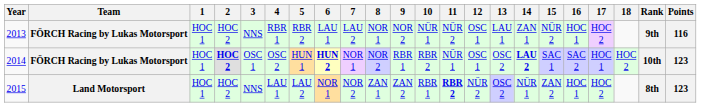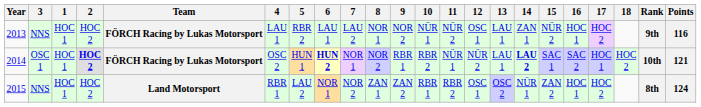 <table class="wikitable" style="text-align:center; font-size:90%">
 <tr>
 <th>Year</th>
-<th>Team</th>
+<th>3</th>
 <th>1</th>
 <th>2</th>
-<th>3</th>
+<th>Team</th>
 <th>4</th>
 <th>5</th>
 <th>6</th>
 <th>7</th>
 <th>8</th>
 <th>9</th>
 <th>10</th>
 <th>11</th>
 <th>12</th>
 <th>13</th>
 <th>14</th>
 <th>15</th>
 <th>16</th>
 <th>17</th>
 <th>18</th>
 <th>Rank</th>
 <th>Points</th>
 </tr>
 <tr>
 <td><a href='#'>2013</a></td>
-<th>FÖRCH Racing by Lukas Motorsport</th>
+<td style="background:#DFFFDF;"><a href='#'>NNS</a><br></td>
 <td style="background:#DFFFDF;"><a href='#'>HOC<br>1</a><br></td>
 <td style="background:#DFFFDF;"><a href='#'>HOC<br>2</a><br></td>
-<td style="background:#DFFFDF;"><a href='#'>NNS</a><br></td>
-<td style="background:#DFFFDF;"><a href='#'>RBR<br>1</a><br></td>
+<th>FÖRCH Racing by Lukas Motorsport</th>
+<td style="background:#DFFFDF;"><a href='#'>LAU<br>1</a><br></td>
 <td style="background:#DFFFDF;"><a href='#'>RBR<br>2</a><br></td>
 <td style="background:#DFFFDF;"><a href='#'>LAU<br>1</a><br></td>
 <td style="background:#DFFFDF;"><a href='#'>LAU<br>2</a><br></td>
 <td style="background:#DFFFDF;"><a href='#'>NOR<br>1</a><br></td>
 <td style="background:#DFFFDF;"><a href='#'>NOR<br>2</a><br></td>
 <td style="background:#DFFFDF;"><a href='#'>NÜR<br>1</a><br></td>
 <td style="background:#DFFFDF;"><a href='#'>NÜR<br>2</a><br></td>
 <td style="background:#DFFFDF;"><a href='#'>OSC<br>1</a><br></td>
 <td style="background:#DFFFDF;"><a href='#'>LAU<br>1</a><br></td>
 <td style="background:#DFFFDF;"><a href='#'>ZAN<br>1</a><br></td>
 <td style="background:#DFFFDF;"><a href='#'>NÜR<br>2</a><br></td>
 <td style="background:#DFFFDF;"><a href='#'>HOC<br>1</a><br></td>
 <td style="background:#EFCFFF;"><a href='#'>HOC<br>2</a><br></td>
 <td></td>
 <th>9th</th>
 <th>116</th>
 </tr>
 <tr>
 <td><a href='#'>2014</a></td>
-<th>FÖRCH Racing by Lukas Motorsport</th>
+<td style="background:#DFFFDF;"><a href='#'>OSC<br>1</a><br></td>
 <td style="background:#DFFFDF;"><a href='#'>HOC<br>1</a><br></td>
 <td style="background:#DFDFDF;"><strong><a href='#'>HOC<br>2</a><br></strong></td>
-<td style="background:#DFFFDF;"><a href='#'>OSC<br>1</a><br></td>
+<th>FÖRCH Racing by Lukas Motorsport</th>
 <td style="background:#DFFFDF;"><a href='#'>OSC<br>2</a><br></td>
 <td style="background:#FFDF9F;"><a href='#'>HUN<br>1</a><br></td>
 <td style="background:#FFFFBF;"><strong><a href='#'>HUN<br>2</a><br></strong></td>
 <td style="background:#EFCFFF;"><a href='#'>NOR<br>1</a><br></td>
 <td style="background:#CFCFFF;"><a href='#'>NOR<br>2</a><br></td>
 <td style="background:#DFFFDF;"><a href='#'>RBR<br>1</a><br></td>
 <td style="background:#DFFFDF;"><a href='#'>RBR<br>2</a><br></td>
 <td style="background:#DFFFDF;"><a href='#'>NÜR<br>1</a><br></td>
-<td style="background:#DFFFDF;"><a href='#'>OSC<br>1</a><br></td>
-<td style="background:#DFFFDF;"><a href='#'>OSC<br>2</a><br></td>
+<td style="background:#DFFFDF;"><a href='#'>NÜR<br>2</a><br></td>
+<td style="background:#DFFFDF;"><a href='#'>LAU<br>1</a><br></td>
 <td style="background:#DFFFDF;"><strong><a href='#'>LAU<br>2</a><br></strong></td>
 <td style="background:#CFCFFF;"><a href='#'>SAC<br>1</a><br></td>
 <td style="background:#CFCFFF;"><a href='#'>SAC<br>2</a><br></td>
 <td style="background:#CFCFFF;"><a href='#'>HOC<br>1</a><br></td>
 <td style="background:#DFFFDF;"><a href='#'>HOC<br>2</a><br></td>
 <th>10th</th>
-<th>123</th>
+<th>121</th>
 </tr>
 <tr>
 <td><a href='#'>2015</a></td>
-<th>Land Motorsport</th>
+<td style="background:#DFFFDF;"><a href='#'>NNS</a><br></td>
 <td style="background:#DFFFDF;"><a href='#'>HOC<br>1</a><br></td>
 <td style="background:#DFFFDF;"><a href='#'>HOC<br>2</a><br></td>
-<td style="background:#DFFFDF;"><a href='#'>NNS</a><br></td>
-<td style="background:#DFFFDF;"><a href='#'>LAU<br>1</a><br></td>
+<th>Land Motorsport</th>
+<td style="background:#DFFFDF;"><a href='#'>RBR<br>1</a><br></td>
 <td style="background:#DFFFDF;"><a href='#'>LAU<br>2</a><br></td>
 <td style="background:#FFDF9F;"><a href='#'>NOR<br>1</a><br></td>
 <td style="background:#DFFFDF;"><a href='#'>NOR<br>2</a><br></td>
 <td style="background:#DFFFDF;"><a href='#'>ZAN<br>1</a><br></td>
 <td style="background:#DFFFDF;"><a href='#'>ZAN<br>2</a><br></td>
 <td style="background:#DFFFDF;"><a href='#'>RBR<br>1</a><br></td>
-<td style="background:#DFFFDF;"><strong><a href='#'>RBR<br>2</a><br></strong></td>
-<td style="background:#DFFFDF;"><a href='#'>NÜR<br>2</a><br></td>
+<td style="background:#DFFFDF;"><a href='#'>RBR<br>2</a><br></td>
+<td style="background:#DFFFDF;"><a href='#'>OSC<br>1</a><br></td>
 <td style="background:#CFCFFF;"><a href='#'>OSC<br>2</a><br></td>
 <td style="background:#DFFFDF;"><a href='#'>NÜR<br>1</a><br></td>
 <td style="background:#DFFFDF;"><a href='#'>ZAN<br>2</a><br></td>
 <td style="background:#DFFFDF;"><a href='#'>HOC<br>1</a><br></td>
 <td style="background:#DFFFDF;"><a href='#'>HOC<br>2</a><br></td>
 <td></td>
 <th>8th</th>
-<th>123</th>
+<th>124</th>
 </tr>
 </table>
